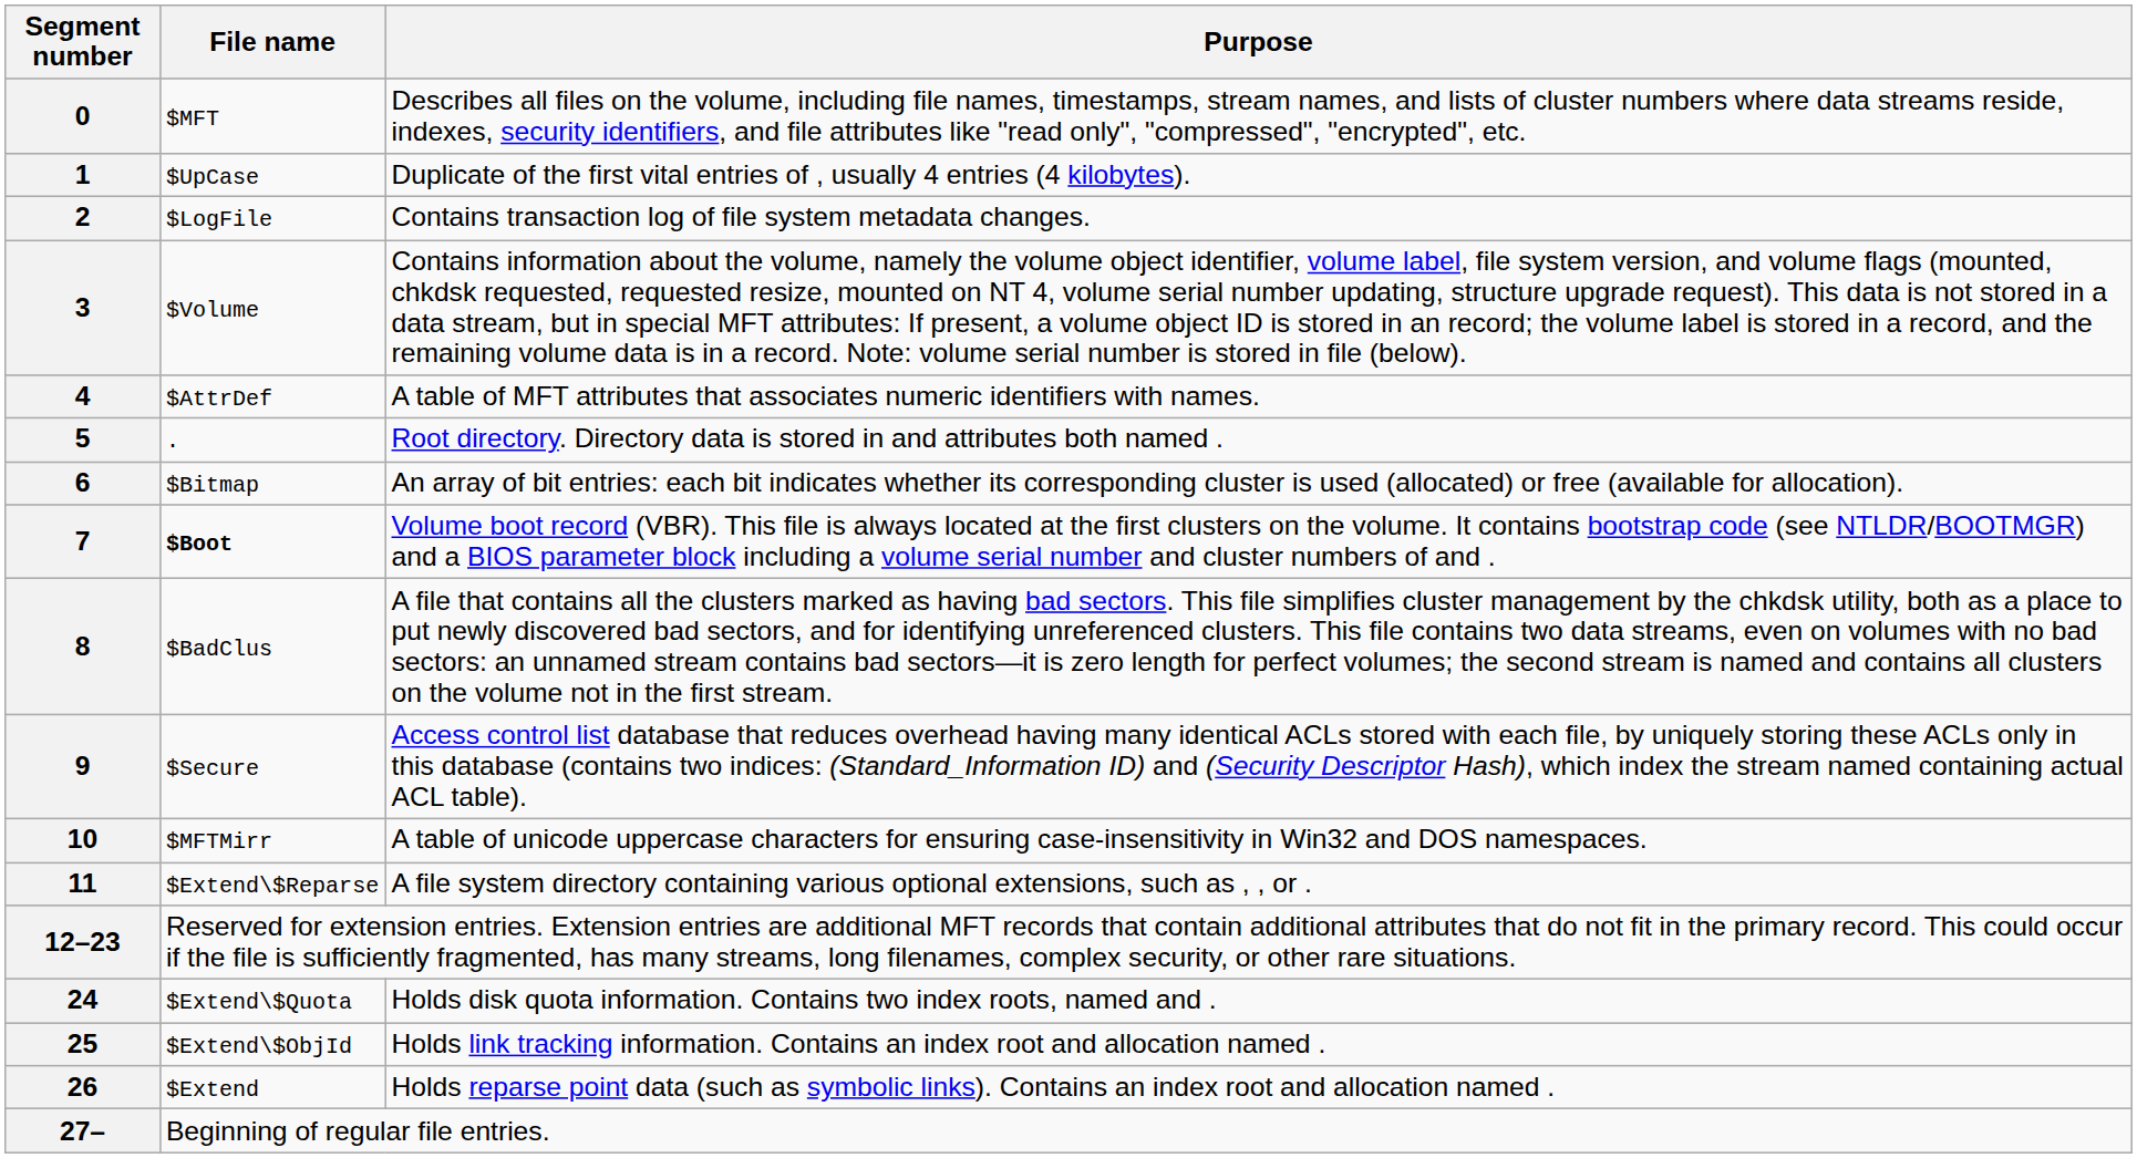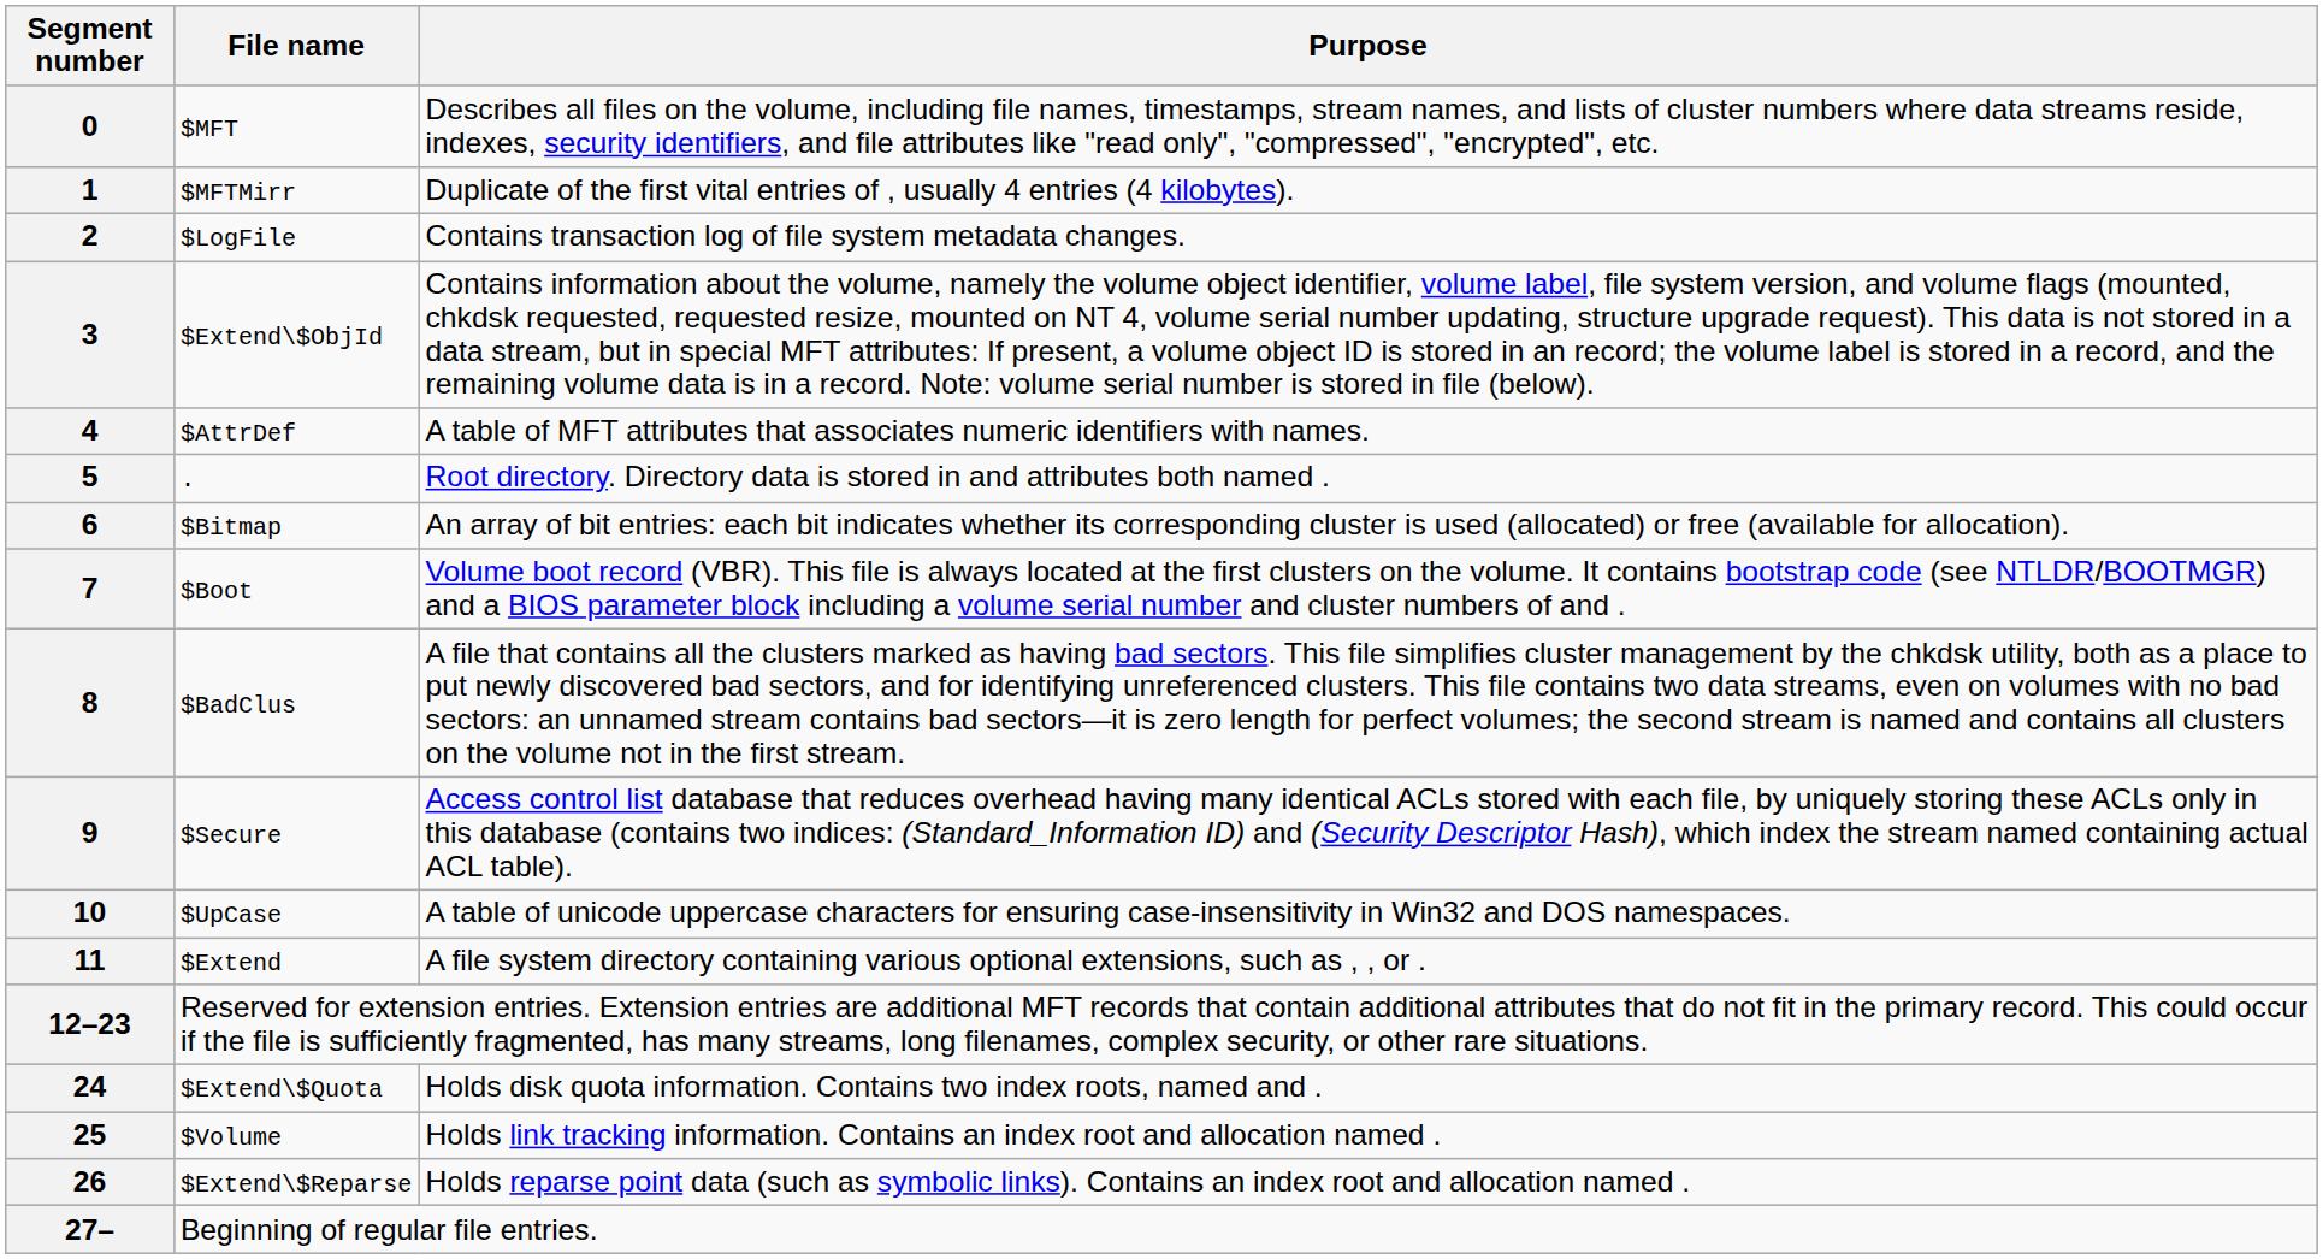 <table class="wikitable sortable plainrowheaders">
 <tr>
 <th scope="col">Segment number</th>
 <th scope="col">File name</th>
 <th scope="col">Purpose</th>
 </tr>
 <tr>
 <th scope="row">0</th>
 <td><code>$MFT</code></td>
 <td>Describes all files on the volume, including file names, timestamps, stream names, and lists of cluster numbers where data streams reside, indexes, <a href='#'>security identifiers</a>, and file attributes like "read only", "compressed", "encrypted", etc.</td>
 </tr>
 <tr>
 <th scope="row">1</th>
-<td><code>$UpCase</code></td>
+<td><code>$MFTMirr</code></td>
 <td>Duplicate of the first vital entries of , usually 4 entries (4 <a href='#'>kilobytes</a>).</td>
 </tr>
 <tr>
 <th scope="row">2</th>
 <td><code>$LogFile</code></td>
 <td>Contains transaction log of file system metadata changes.</td>
 </tr>
 <tr>
 <th scope="row">3</th>
-<td><code>$Volume</code></td>
+<td><code>$Extend\$ObjId</code></td>
 <td>Contains information about the volume, namely the volume object identifier, <a href='#'>volume label</a>, file system version, and volume flags (mounted, chkdsk requested, requested  resize, mounted on NT 4, volume serial number updating, structure upgrade request). This data is not stored in a data stream, but in special MFT attributes: If present, a volume object ID is stored in an  record; the volume label is stored in a  record, and the remaining volume data is in a  record. Note: volume serial number is stored in file  (below).</td>
 </tr>
 <tr>
 <th scope="row">4</th>
 <td><code>$AttrDef</code></td>
 <td>A table of MFT attributes that associates numeric identifiers with names.</td>
 </tr>
 <tr>
 <th scope="row">5</th>
 <td><code>.</code></td>
 <td><a href='#'>Root directory</a>. Directory data is stored in  and  attributes both named .</td>
 </tr>
 <tr>
 <th scope="row">6</th>
 <td><code>$Bitmap</code></td>
 <td>An array of bit entries: each bit indicates whether its corresponding cluster is used (allocated) or free (available for allocation).</td>
 </tr>
 <tr>
 <th scope="row">7</th>
-<td><strong><code>$Boot</code></strong></td>
+<td><code>$Boot</code></td>
 <td><a href='#'>Volume boot record</a> (VBR). This file is always located at the first clusters on the volume. It contains <a href='#'>bootstrap code</a> (see <a href='#'>NTLDR</a>/<a href='#'>BOOTMGR</a>) and a <a href='#'>BIOS parameter block</a> including a <a href='#'>volume serial number</a> and cluster numbers of  and .</td>
 </tr>
 <tr>
 <th scope="row">8</th>
 <td><code>$BadClus</code></td>
 <td>A file that contains all the clusters marked as having <a href='#'>bad sectors</a>. This file simplifies cluster management by the chkdsk utility, both as a place to put newly discovered bad sectors, and for identifying unreferenced clusters. This file contains two data streams, even on volumes with no bad sectors: an unnamed stream contains bad sectors—it is zero length for perfect volumes; the second stream is named  and contains all clusters on the volume not in the first stream.</td>
 </tr>
 <tr>
 <th scope="row">9</th>
 <td><code>$Secure</code></td>
 <td><a href='#'>Access control list</a> database that reduces overhead having many identical ACLs stored with each file, by uniquely storing these ACLs only in this database (contains two indices:  <em>(Standard_Information ID)</em> and  <em>(<a href='#'>Security Descriptor</a> Hash)</em>, which index the stream named  containing actual ACL table).</td>
 </tr>
 <tr>
 <th scope="row">10</th>
-<td><code>$MFTMirr</code></td>
+<td><code>$UpCase</code></td>
 <td>A table of unicode uppercase characters for ensuring case-insensitivity in Win32 and DOS namespaces.</td>
 </tr>
 <tr>
 <th scope="row">11</th>
-<td><code>$Extend\$Reparse</code></td>
+<td><code>$Extend</code></td>
 <td>A file system directory containing various optional extensions, such as , ,  or .</td>
 </tr>
 <tr>
 <th scope="row">12–23</th>
 <td colspan=2>Reserved for  extension entries. Extension entries are additional MFT records that contain additional attributes that do not fit in the primary record. This could occur if the file is sufficiently fragmented, has many streams, long filenames, complex security, or other rare situations.</td>
 </tr>
 <tr>
 <th scope="row">24</th>
 <td><code>$Extend\$Quota</code></td>
 <td>Holds disk quota information. Contains two index roots, named  and .</td>
 </tr>
 <tr>
 <th scope="row">25</th>
-<td><code>$Extend\$ObjId</code></td>
+<td><code>$Volume</code></td>
 <td>Holds <a href='#'>link tracking</a> information. Contains an index root and allocation named .</td>
 </tr>
 <tr>
 <th scope="row">26</th>
-<td><code>$Extend</code></td>
+<td><code>$Extend\$Reparse</code></td>
 <td>Holds <a href='#'>reparse point</a> data (such as <a href='#'>symbolic links</a>). Contains an index root and allocation named .</td>
 </tr>
 <tr>
 <th scope="row">27–</th>
 <td colspan=2>Beginning of regular file entries.</td>
 </tr>
 </table>
